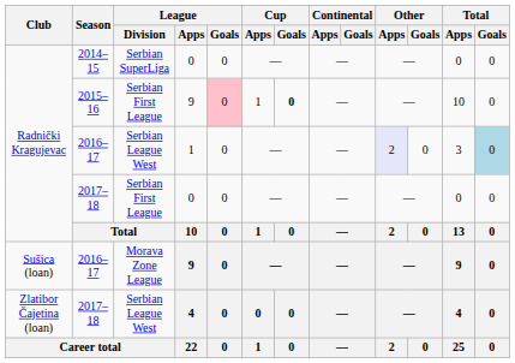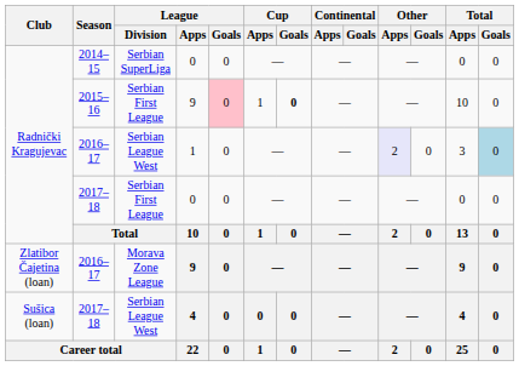 <table class="wikitable" style="text-align: center;font-size:90%">
 <tr>
 <th rowspan="2">Club</th>
 <th rowspan="2">Season</th>
 <th colspan="3">League</th>
 <th colspan="2">Cup</th>
 <th colspan="2">Continental</th>
 <th colspan="2">Other</th>
 <th colspan="2">Total</th>
 </tr>
 <tr>
 <th>Division</th>
 <th>Apps</th>
 <th>Goals</th>
 <th>Apps</th>
 <th>Goals</th>
 <th>Apps</th>
 <th>Goals</th>
 <th>Apps</th>
 <th>Goals</th>
 <th>Apps</th>
 <th>Goals</th>
 </tr>
 <tr>
 <td rowspan="5"><a href='#'>Radnički Kragujevac</a></td>
 <td><a href='#'>2014–15</a></td>
 <td><a href='#'>Serbian SuperLiga</a></td>
 <td>0</td>
 <td>0</td>
 <td colspan="2">—</td>
 <td colspan="2">—</td>
 <td colspan="2">—</td>
 <td>0</td>
 <td>0</td>
 </tr>
 <tr>
 <td><a href='#'>2015–16</a></td>
 <td><a href='#'>Serbian First League</a></td>
 <td>9</td>
 <td style="background: pink;">0</td>
 <td>1</td>
 <td><strong>0</strong></td>
 <td colspan="2">—</td>
 <td colspan="2">—</td>
 <td>10</td>
 <td>0</td>
 </tr>
 <tr>
 <td><a href='#'>2016–17</a></td>
 <td><a href='#'>Serbian League West</a></td>
 <td>1</td>
 <td>0</td>
 <td colspan="2">—</td>
 <td colspan="2">—</td>
 <td style="background: lavender;">2</td>
 <td>0</td>
 <td>3</td>
 <td style="background: lightblue;">0</td>
 </tr>
 <tr>
 <td><a href='#'>2017–18</a></td>
 <td><a href='#'>Serbian First League</a></td>
 <td>0</td>
 <td>0</td>
 <td colspan="2">—</td>
 <td colspan="2">—</td>
 <td colspan="2">—</td>
 <td>0</td>
 <td>0</td>
 </tr>
 <tr>
 <th colspan="2">Total</th>
 <th>10</th>
 <th>0</th>
 <th>1</th>
 <th>0</th>
 <th colspan="2">—</th>
 <th>2</th>
 <th>0</th>
 <th>13</th>
 <th>0</th>
 </tr>
 <tr>
-<td><a href='#'>Sušica</a> (loan)</td>
+<td><a href='#'>Zlatibor Čajetina</a> (loan)</td>
 <td><a href='#'>2016–17</a></td>
 <td><a href='#'>Morava Zone League</a></td>
 <th>9</th>
 <th>0</th>
 <th colspan="2">—</th>
 <th colspan="2">—</th>
 <th colspan="2">—</th>
 <th>9</th>
 <th>0</th>
 </tr>
 <tr>
-<td><a href='#'>Zlatibor Čajetina</a> (loan)</td>
+<td><a href='#'>Sušica</a> (loan)</td>
 <td><a href='#'>2017–18</a></td>
 <td><a href='#'>Serbian League West</a></td>
 <th>4</th>
 <th>0</th>
 <th>0</th>
 <th>0</th>
 <th colspan="2">—</th>
 <th colspan="2">—</th>
 <th>4</th>
 <th>0</th>
 </tr>
 <tr>
 <th colspan="3">Career total</th>
 <th>22</th>
 <th>0</th>
 <th>1</th>
 <th>0</th>
 <th colspan="2">—</th>
 <th>2</th>
 <th>0</th>
 <th>25</th>
 <th>0</th>
 </tr>
 </table>
